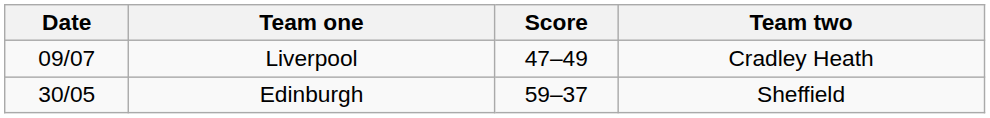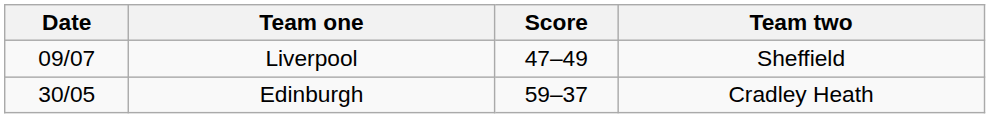 <table class="wikitable" style="text-align: center">
 <tr>
 <th width=80>Date</th>
 <th width=250>Team one</th>
 <th width=80>Score</th>
 <th width=250>Team two</th>
 </tr>
 <tr>
 <td>09/07</td>
 <td>Liverpool</td>
 <td>47–49</td>
-<td>Cradley Heath</td>
+<td>Sheffield</td>
 </tr>
 <tr>
 <td>30/05</td>
 <td>Edinburgh</td>
 <td>59–37</td>
-<td>Sheffield</td>
+<td>Cradley Heath</td>
 </tr>
 </table>
